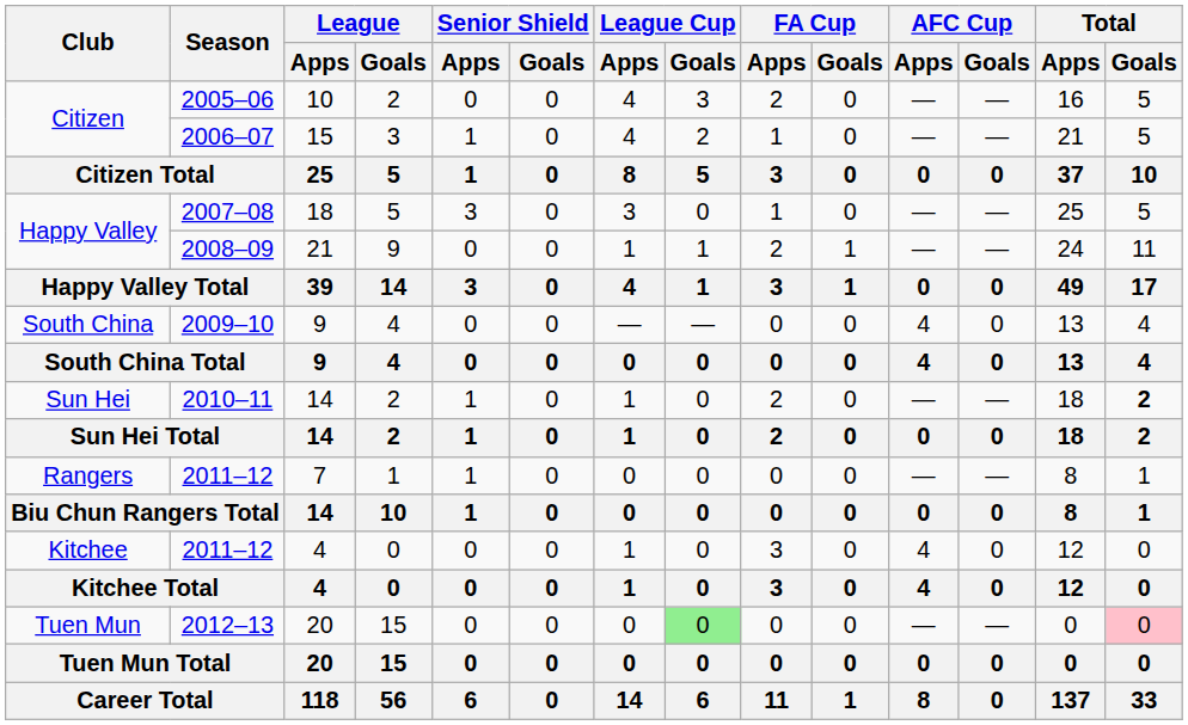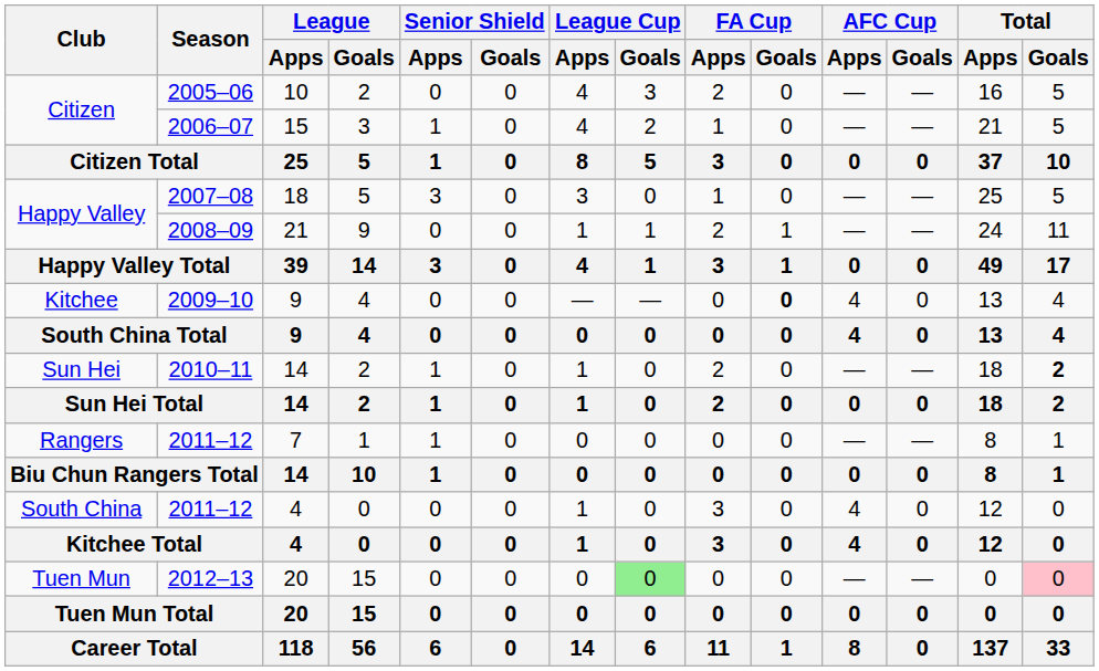 <table class="wikitable" style="text-align: center;">
 <tr>
 <th rowspan=2>Club</th>
 <th rowspan=2>Season</th>
 <th colspan=2><a href='#'>League</a></th>
 <th colspan=2><a href='#'>Senior Shield</a></th>
 <th colspan=2><a href='#'>League Cup</a></th>
 <th colspan=2><a href='#'>FA Cup</a></th>
 <th colspan=2><a href='#'>AFC Cup</a></th>
 <th colspan=2>Total</th>
 </tr>
 <tr>
 <th>Apps</th>
 <th>Goals</th>
 <th>Apps</th>
 <th>Goals</th>
 <th>Apps</th>
 <th>Goals</th>
 <th>Apps</th>
 <th>Goals</th>
 <th>Apps</th>
 <th>Goals</th>
 <th>Apps</th>
 <th>Goals</th>
 </tr>
 <tr>
 <td rowspan=2 valign="center"><a href='#'>Citizen</a></td>
 <td><a href='#'>2005–06</a></td>
 <td>10</td>
 <td>2</td>
 <td>0</td>
 <td>0</td>
 <td>4</td>
 <td>3</td>
 <td>2</td>
 <td>0</td>
 <td>—</td>
 <td>—</td>
 <td>16</td>
 <td>5</td>
 </tr>
 <tr>
 <td><a href='#'>2006–07</a></td>
 <td>15</td>
 <td>3</td>
 <td>1</td>
 <td>0</td>
 <td>4</td>
 <td>2</td>
 <td>1</td>
 <td>0</td>
 <td>—</td>
 <td>—</td>
 <td>21</td>
 <td>5</td>
 </tr>
 <tr>
 <th colspan=2>Citizen Total</th>
 <th>25</th>
 <th>5</th>
 <th>1</th>
 <th>0</th>
 <th>8</th>
 <th>5</th>
 <th>3</th>
 <th>0</th>
 <th>0</th>
 <th>0</th>
 <th>37</th>
 <th>10</th>
 </tr>
 <tr>
 <td rowspan=2 valign="center"><a href='#'>Happy Valley</a></td>
 <td><a href='#'>2007–08</a></td>
 <td>18</td>
 <td>5</td>
 <td>3</td>
 <td>0</td>
 <td>3</td>
 <td>0</td>
 <td>1</td>
 <td>0</td>
 <td>—</td>
 <td>—</td>
 <td>25</td>
 <td>5</td>
 </tr>
 <tr>
 <td><a href='#'>2008–09</a></td>
 <td>21</td>
 <td>9</td>
 <td>0</td>
 <td>0</td>
 <td>1</td>
 <td>1</td>
 <td>2</td>
 <td>1</td>
 <td>—</td>
 <td>—</td>
 <td>24</td>
 <td>11</td>
 </tr>
 <tr>
 <th colspan=2>Happy Valley Total</th>
 <th>39</th>
 <th>14</th>
 <th>3</th>
 <th>0</th>
 <th>4</th>
 <th>1</th>
 <th>3</th>
 <th>1</th>
 <th>0</th>
 <th>0</th>
 <th>49</th>
 <th>17</th>
 </tr>
 <tr>
-<td rowspan=1 valign="center"><a href='#'>South China</a></td>
+<td rowspan=1 valign="center"><a href='#'>Kitchee</a></td>
 <td><a href='#'>2009–10</a></td>
 <td>9</td>
 <td>4</td>
 <td>0</td>
 <td>0</td>
 <td>—</td>
 <td>—</td>
 <td>0</td>
-<td>0</td>
+<td><strong>0</strong></td>
 <td>4</td>
 <td>0</td>
 <td>13</td>
 <td>4</td>
 </tr>
 <tr>
 <th colspan=2>South China Total</th>
 <th>9</th>
 <th>4</th>
 <th>0</th>
 <th>0</th>
 <th>0</th>
 <th>0</th>
 <th>0</th>
 <th>0</th>
 <th>4</th>
 <th>0</th>
 <th>13</th>
 <th>4</th>
 </tr>
 <tr>
 <td rowspan=1 valign="center"><a href='#'>Sun Hei</a></td>
 <td><a href='#'>2010–11</a></td>
 <td>14</td>
 <td>2</td>
 <td>1</td>
 <td>0</td>
 <td>1</td>
 <td>0</td>
 <td>2</td>
 <td>0</td>
 <td>—</td>
 <td>—</td>
 <td>18</td>
 <td><strong>2</strong></td>
 </tr>
 <tr>
 <th colspan=2>Sun Hei Total</th>
 <th>14</th>
 <th>2</th>
 <th>1</th>
 <th>0</th>
 <th>1</th>
 <th>0</th>
 <th>2</th>
 <th>0</th>
 <th>0</th>
 <th>0</th>
 <th>18</th>
 <th>2</th>
 </tr>
 <tr>
 <td rowspan=1 valign="center"><a href='#'>Rangers</a></td>
 <td><a href='#'>2011–12</a></td>
 <td>7</td>
 <td>1</td>
 <td>1</td>
 <td>0</td>
 <td>0</td>
 <td>0</td>
 <td>0</td>
 <td>0</td>
 <td>—</td>
 <td>—</td>
 <td>8</td>
 <td>1</td>
 </tr>
 <tr>
 <th colspan=2>Biu Chun Rangers Total</th>
 <th>14</th>
 <th>10</th>
 <th>1</th>
 <th>0</th>
 <th>0</th>
 <th>0</th>
 <th>0</th>
 <th>0</th>
 <th>0</th>
 <th>0</th>
 <th>8</th>
 <th>1</th>
 </tr>
 <tr>
-<td rowspan=1 valign="center"><a href='#'>Kitchee</a></td>
+<td rowspan=1 valign="center"><a href='#'>South China</a></td>
 <td><a href='#'>2011–12</a></td>
 <td>4</td>
 <td>0</td>
 <td>0</td>
 <td>0</td>
 <td>1</td>
 <td>0</td>
 <td>3</td>
 <td>0</td>
 <td>4</td>
 <td>0</td>
 <td>12</td>
 <td>0</td>
 </tr>
 <tr>
 <th colspan=2>Kitchee Total</th>
 <th>4</th>
 <th>0</th>
 <th>0</th>
 <th>0</th>
 <th>1</th>
 <th>0</th>
 <th>3</th>
 <th>0</th>
 <th>4</th>
 <th>0</th>
 <th>12</th>
 <th>0</th>
 </tr>
 <tr>
 <td rowspan=1 valign="center"><a href='#'>Tuen Mun</a></td>
 <td><a href='#'>2012–13</a></td>
 <td>20</td>
 <td>15</td>
 <td>0</td>
 <td>0</td>
 <td>0</td>
 <td style="background: lightgreen;">0</td>
 <td>0</td>
 <td>0</td>
 <td>—</td>
 <td>—</td>
 <td>0</td>
 <td style="background: pink;">0</td>
 </tr>
 <tr>
 <th colspan=2>Tuen Mun Total</th>
 <th>20</th>
 <th>15</th>
 <th>0</th>
 <th>0</th>
 <th>0</th>
 <th>0</th>
 <th>0</th>
 <th>0</th>
 <th>0</th>
 <th>0</th>
 <th>0</th>
 <th>0</th>
 </tr>
 <tr>
 <th colspan=2>Career Total</th>
 <th>118</th>
 <th>56</th>
 <th>6</th>
 <th>0</th>
 <th>14</th>
 <th>6</th>
 <th>11</th>
 <th>1</th>
 <th>8</th>
 <th>0</th>
 <th>137</th>
 <th>33</th>
 </tr>
 </table>
